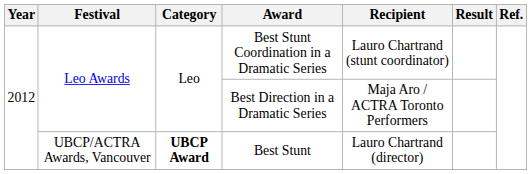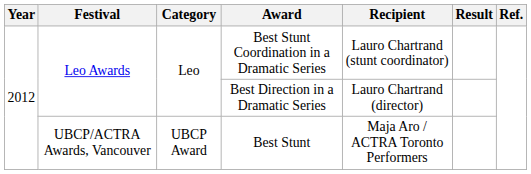 <table class="wikitable" rowspan=7; style="text-align: center; background:#ffffff;">
 <tr>
 <th>Year</th>
 <th>Festival</th>
 <th>Category</th>
 <th>Award</th>
 <th>Recipient</th>
 <th>Result</th>
 <th>Ref.</th>
 </tr>
 <tr>
 <td rowspan=3>2012</td>
 <td rowspan=2><a href='#'>Leo Awards</a></td>
 <td rowspan=2>Leo</td>
 <td>Best Stunt Coordination in a Dramatic Series</td>
 <td>Lauro Chartrand (stunt coordinator)</td>
 <td></td>
 <td rowspan=3></td>
 </tr>
 <tr>
 <td>Best Direction in a Dramatic Series</td>
-<td>Maja Aro / ACTRA Toronto Performers</td>
+<td>Lauro Chartrand (director)</td>
 <td></td>
 </tr>
 <tr>
 <td>UBCP/ACTRA Awards, Vancouver</td>
-<td><strong>UBCP Award</strong></td>
+<td>UBCP Award</td>
 <td>Best Stunt</td>
-<td>Lauro Chartrand (director)</td>
+<td>Maja Aro / ACTRA Toronto Performers</td>
 <td></td>
 </tr>
 </table>
